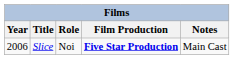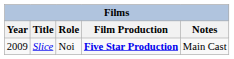 <table class="wikitable">
 <tr>
 <th colspan="5" style="background: LightSteelBlue;">Films</th>
 </tr>
 <tr>
 <th>Year</th>
 <th>Title</th>
 <th>Role</th>
 <th>Film Production</th>
 <th>Notes</th>
 </tr>
 <tr>
-<td>2006</td>
+<td>2009</td>
 <td><em><a href='#'>Slice</a></em></td>
 <td>Noi</td>
 <td><strong><a href='#'>Five Star Production</a></strong></td>
 <td>Main Cast</td>
 </tr>
 </table>
